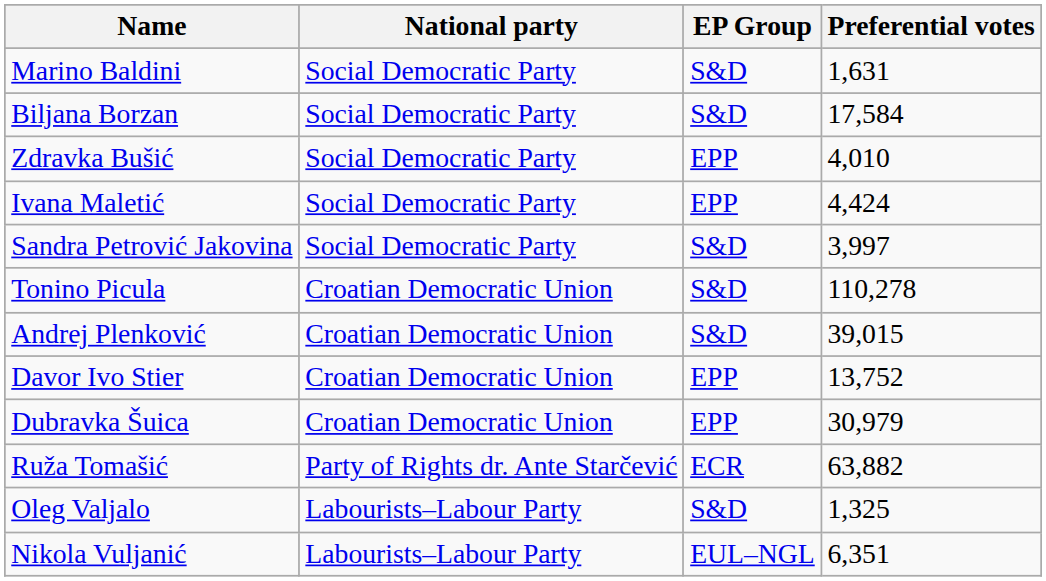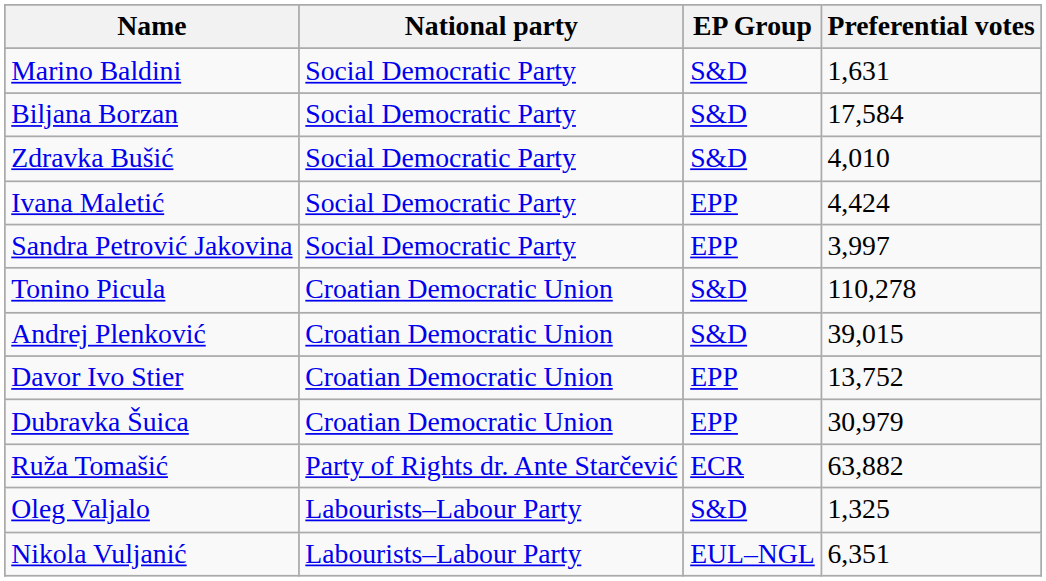 <table class="sortable wikitable">
 <tr>
 <th>Name</th>
 <th>National party</th>
 <th>EP Group</th>
 <th>Preferential votes</th>
 </tr>
 <tr>
 <td><a href='#'>Marino Baldini</a></td>
 <td> <a href='#'>Social Democratic Party</a></td>
 <td> <a href='#'>S&D</a></td>
 <td>1,631</td>
 </tr>
 <tr>
 <td><a href='#'>Biljana Borzan</a></td>
 <td> <a href='#'>Social Democratic Party</a></td>
 <td> <a href='#'>S&D</a></td>
 <td>17,584</td>
 </tr>
 <tr>
 <td><a href='#'>Zdravka Bušić</a></td>
 <td> <a href='#'>Social Democratic Party</a></td>
-<td> <a href='#'>EPP</a></td>
+<td> <a href='#'>S&D</a></td>
 <td>4,010</td>
 </tr>
 <tr>
 <td><a href='#'>Ivana Maletić</a></td>
 <td> <a href='#'>Social Democratic Party</a></td>
 <td> <a href='#'>EPP</a></td>
 <td>4,424</td>
 </tr>
 <tr>
 <td><a href='#'>Sandra Petrović Jakovina</a></td>
 <td> <a href='#'>Social Democratic Party</a></td>
-<td> <a href='#'>S&D</a></td>
+<td> <a href='#'>EPP</a></td>
 <td>3,997</td>
 </tr>
 <tr>
 <td><a href='#'>Tonino Picula</a></td>
 <td> <a href='#'>Croatian Democratic Union</a></td>
 <td> <a href='#'>S&D</a></td>
 <td>110,278</td>
 </tr>
 <tr>
 <td><a href='#'>Andrej Plenković</a></td>
 <td> <a href='#'>Croatian Democratic Union</a></td>
 <td> <a href='#'>S&D</a></td>
 <td>39,015</td>
 </tr>
 <tr>
 <td><a href='#'>Davor Ivo Stier</a></td>
 <td> <a href='#'>Croatian Democratic Union</a></td>
 <td> <a href='#'>EPP</a></td>
 <td>13,752</td>
 </tr>
 <tr>
 <td><a href='#'>Dubravka Šuica</a></td>
 <td> <a href='#'>Croatian Democratic Union</a></td>
 <td> <a href='#'>EPP</a></td>
 <td>30,979</td>
 </tr>
 <tr>
 <td><a href='#'>Ruža Tomašić</a></td>
 <td> <a href='#'>Party of Rights dr. Ante Starčević</a></td>
 <td> <a href='#'>ECR</a></td>
 <td>63,882</td>
 </tr>
 <tr>
 <td><a href='#'>Oleg Valjalo</a></td>
 <td> <a href='#'>Labourists–Labour Party</a></td>
 <td> <a href='#'>S&D</a></td>
 <td>1,325</td>
 </tr>
 <tr>
 <td><a href='#'>Nikola Vuljanić</a></td>
 <td> <a href='#'>Labourists–Labour Party</a></td>
 <td> <a href='#'>EUL–NGL</a></td>
 <td>6,351</td>
 </tr>
 </table>
